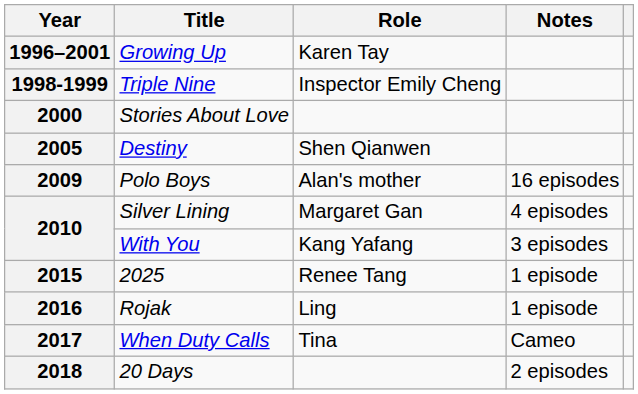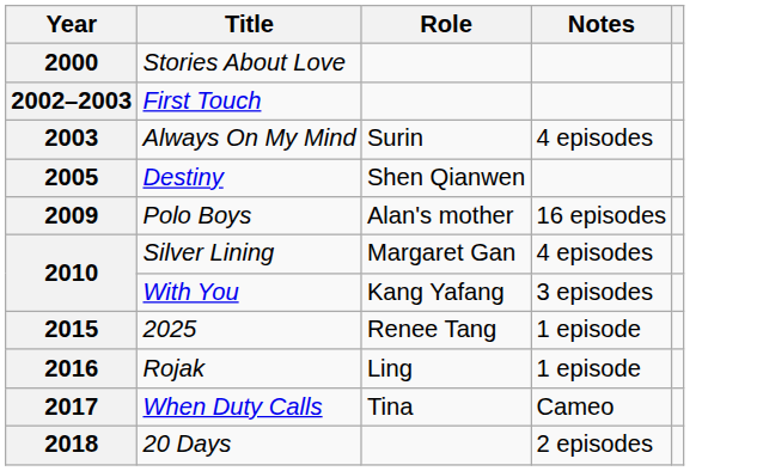 <table class="wikitable sortable plainrowheaders">
 <tr>
 <th scope="col">Year</th>
 <th scope="col">Title</th>
 <th scope="col">Role</th>
 <th scope="col" class="unsortable">Notes</th>
 <th scope="col" class="unsortable"></th>
 </tr>
 <tr>
-<th scope="row">1996–2001</th>
-<td><a href='#'><em>Growing Up</em></a></td>
-<td>Karen Tay</td>
+<th scope="row">2000</th>
+<td><em>Stories About Love</em></td>
+<td></td>
 <td></td>
 <td></td>
 </tr>
 <tr>
-<th scope="row">1998-1999</th>
-<td><em><a href='#'>Triple Nine</a></em></td>
-<td>Inspector Emily Cheng</td>
+<th scope="row">2002–2003</th>
+<td><em><a href='#'>First Touch</a></em></td>
+<td></td>
 <td></td>
 <td></td>
 </tr>
 <tr>
-<th scope="row">2000</th>
-<td><em>Stories About Love</em></td>
-<td></td>
-<td></td>
+<th scope="row">2003</th>
+<td><em>Always On My Mind</em></td>
+<td>Surin</td>
+<td>4 episodes</td>
 <td></td>
 </tr>
 <tr>
 <th scope="row">2005</th>
 <td><em><a href='#'>Destiny</a></em></td>
 <td>Shen Qianwen</td>
 <td></td>
 <td></td>
 </tr>
 <tr>
 <th scope="row">2009</th>
 <td><em>Polo Boys</em></td>
 <td>Alan's mother</td>
 <td>16 episodes</td>
 <td></td>
 </tr>
 <tr>
 <th scope="row" rowspan="2">2010</th>
 <td><em>Silver Lining</em></td>
 <td>Margaret Gan</td>
 <td>4 episodes</td>
 <td></td>
 </tr>
 <tr>
 <td><em><a href='#'>With You</a></em></td>
 <td>Kang Yafang</td>
 <td>3 episodes</td>
 <td></td>
 </tr>
 <tr>
 <th scope="row">2015</th>
 <td><em>2025</em></td>
 <td>Renee Tang</td>
 <td>1 episode</td>
 <td></td>
 </tr>
 <tr>
 <th scope="row">2016</th>
 <td><em>Rojak</em></td>
 <td>Ling</td>
 <td>1 episode</td>
 <td></td>
 </tr>
 <tr>
 <th scope="row">2017</th>
 <td><em><a href='#'>When Duty Calls</a></em></td>
 <td>Tina</td>
 <td>Cameo</td>
 <td></td>
 </tr>
 <tr>
 <th scope="row">2018</th>
 <td><em>20 Days</em></td>
 <td></td>
 <td>2 episodes</td>
 <td></td>
 </tr>
 </table>
